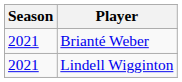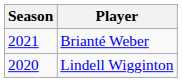 <table class="wikitable">
 <tr>
 <th>Season</th>
 <th>Player</th>
 </tr>
 <tr>
 <td><a href='#'>2021</a></td>
 <td><a href='#'>Brianté Weber</a></td>
 </tr>
 <tr>
-<td><a href='#'>2021</a></td>
+<td><a href='#'>2020</a></td>
 <td><a href='#'>Lindell Wigginton</a></td>
 </tr>
 </table>
